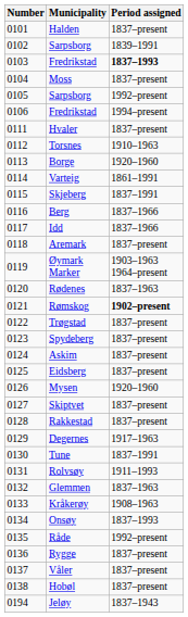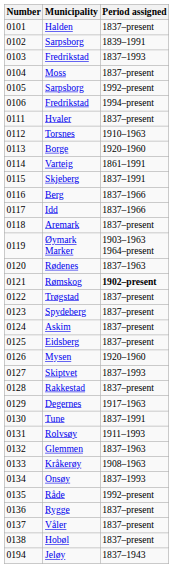 <table class="wikitable">
 <tr>
 <th>Number</th>
 <th>Municipality</th>
 <th>Period assigned</th>
 </tr>
 <tr>
 <td>0101</td>
 <td><a href='#'>Halden</a></td>
 <td>1837–present</td>
 </tr>
 <tr>
 <td>0102</td>
 <td><a href='#'>Sarpsborg</a></td>
 <td>1839–1991</td>
 </tr>
 <tr>
 <td>0103</td>
 <td><a href='#'>Fredrikstad</a></td>
-<td><strong>1837–1993</strong></td>
+<td>1837–1993</td>
 </tr>
 <tr>
 <td>0104</td>
 <td><a href='#'>Moss</a></td>
 <td>1837–present</td>
 </tr>
 <tr>
 <td>0105</td>
 <td><a href='#'>Sarpsborg</a></td>
 <td>1992–present</td>
 </tr>
 <tr>
 <td>0106</td>
 <td><a href='#'>Fredrikstad</a></td>
 <td>1994–present</td>
 </tr>
 <tr>
 <td>0111</td>
 <td><a href='#'>Hvaler</a></td>
 <td>1837–present</td>
 </tr>
 <tr>
 <td>0112</td>
 <td><a href='#'>Torsnes</a></td>
 <td>1910–1963</td>
 </tr>
 <tr>
 <td>0113</td>
 <td><a href='#'>Borge</a></td>
 <td>1920–1960</td>
 </tr>
 <tr>
 <td>0114</td>
 <td><a href='#'>Varteig</a></td>
 <td>1861–1991</td>
 </tr>
 <tr>
 <td>0115</td>
 <td><a href='#'>Skjeberg</a></td>
 <td>1837–1991</td>
 </tr>
 <tr>
 <td>0116</td>
 <td><a href='#'>Berg</a></td>
 <td>1837–1966</td>
 </tr>
 <tr>
 <td>0117</td>
 <td><a href='#'>Idd</a></td>
 <td>1837–1966</td>
 </tr>
 <tr>
 <td>0118</td>
 <td><a href='#'>Aremark</a></td>
 <td>1837–present</td>
 </tr>
 <tr>
 <td>0119</td>
 <td><a href='#'>Øymark</a><br><a href='#'>Marker</a></td>
 <td>1903–1963<br>1964–present</td>
 </tr>
 <tr>
 <td>0120</td>
 <td><a href='#'>Rødenes</a></td>
 <td>1837–1963</td>
 </tr>
 <tr>
 <td>0121</td>
 <td><a href='#'>Rømskog</a></td>
 <td><strong>1902–present</strong></td>
 </tr>
 <tr>
 <td>0122</td>
 <td><a href='#'>Trøgstad</a></td>
 <td>1837–present</td>
 </tr>
 <tr>
 <td>0123</td>
 <td><a href='#'>Spydeberg</a></td>
 <td>1837–present</td>
 </tr>
 <tr>
 <td>0124</td>
 <td><a href='#'>Askim</a></td>
 <td>1837–present</td>
 </tr>
 <tr>
 <td>0125</td>
 <td><a href='#'>Eidsberg</a></td>
 <td>1837–present</td>
 </tr>
 <tr>
 <td>0126</td>
 <td><a href='#'>Mysen</a></td>
 <td>1920–1960</td>
 </tr>
 <tr>
 <td>0127</td>
 <td><a href='#'>Skiptvet</a></td>
-<td>1837–present</td>
+<td>1837–1993</td>
 </tr>
 <tr>
 <td>0128</td>
 <td><a href='#'>Rakkestad</a></td>
 <td>1837–present</td>
 </tr>
 <tr>
 <td>0129</td>
 <td><a href='#'>Degernes</a></td>
 <td>1917–1963</td>
 </tr>
 <tr>
 <td>0130</td>
 <td><a href='#'>Tune</a></td>
 <td>1837–1991</td>
 </tr>
 <tr>
 <td>0131</td>
 <td><a href='#'>Rolvsøy</a></td>
 <td>1911–1993</td>
 </tr>
 <tr>
 <td>0132</td>
 <td><a href='#'>Glemmen</a></td>
 <td>1837–1963</td>
 </tr>
 <tr>
 <td>0133</td>
 <td><a href='#'>Kråkerøy</a></td>
 <td>1908–1963</td>
 </tr>
 <tr>
 <td>0134</td>
 <td><a href='#'>Onsøy</a></td>
 <td>1837–1993</td>
 </tr>
 <tr>
 <td>0135</td>
 <td><a href='#'>Råde</a></td>
 <td>1992–present</td>
 </tr>
 <tr>
 <td>0136</td>
 <td><a href='#'>Rygge</a></td>
 <td>1837–present</td>
 </tr>
 <tr>
 <td>0137</td>
 <td><a href='#'>Våler</a></td>
 <td>1837–present</td>
 </tr>
 <tr>
 <td>0138</td>
 <td><a href='#'>Hobøl</a></td>
 <td>1837–present</td>
 </tr>
 <tr>
 <td>0194</td>
 <td><a href='#'>Jeløy</a></td>
 <td>1837–1943</td>
 </tr>
 </table>
